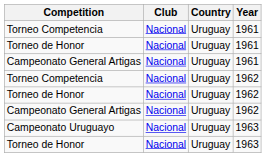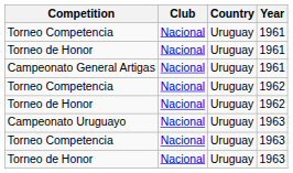 <table class="wikitable">
 <tr>
 <th>Competition</th>
 <th>Club</th>
 <th>Country</th>
 <th>Year</th>
 </tr>
 <tr>
 <td>Torneo Competencia</td>
 <td><a href='#'>Nacional</a></td>
 <td>Uruguay</td>
 <td>1961</td>
 </tr>
 <tr>
 <td>Torneo de Honor</td>
 <td><a href='#'>Nacional</a></td>
 <td>Uruguay</td>
 <td>1961</td>
 </tr>
 <tr>
 <td>Campeonato General Artigas</td>
 <td><a href='#'>Nacional</a></td>
 <td>Uruguay</td>
 <td>1961</td>
 </tr>
 <tr>
 <td>Torneo Competencia</td>
 <td><a href='#'>Nacional</a></td>
 <td>Uruguay</td>
 <td>1962</td>
 </tr>
 <tr>
 <td>Torneo de Honor</td>
 <td><a href='#'>Nacional</a></td>
 <td>Uruguay</td>
 <td>1962</td>
 </tr>
 <tr>
-<td>Campeonato General Artigas</td>
+<td>Campeonato Uruguayo</td>
 <td><a href='#'>Nacional</a></td>
 <td>Uruguay</td>
-<td>1962</td>
+<td>1963</td>
 </tr>
 <tr>
-<td>Campeonato Uruguayo</td>
+<td>Torneo Competencia</td>
 <td><a href='#'>Nacional</a></td>
 <td>Uruguay</td>
 <td>1963</td>
 </tr>
 <tr>
 <td>Torneo de Honor</td>
 <td><a href='#'>Nacional</a></td>
 <td>Uruguay</td>
 <td>1963</td>
 </tr>
 </table>
